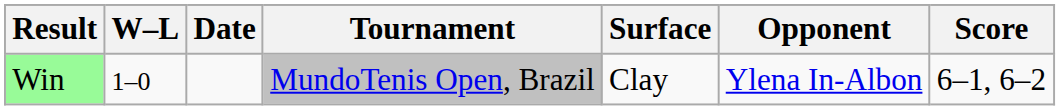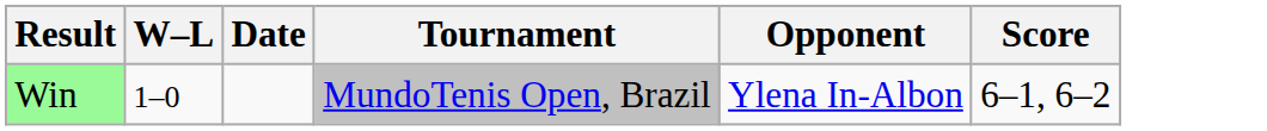 <table class="wikitable">
 <tr>
 <th>Result</th>
 <th class="unsortable">W–L</th>
 <th>Date</th>
 <th>Tournament</th>
-<th>Surface</th>
 <th>Opponent</th>
 <th class="unsortable">Score</th>
 </tr>
 <tr>
 <td bgcolor=98FB98>Win</td>
 <td><small>1–0</small></td>
 <td><a href='#'></a></td>
 <td bgcolor=silver><a href='#'>MundoTenis Open</a>, Brazil</td>
-<td>Clay</td>
 <td> <a href='#'>Ylena In-Albon</a></td>
 <td>6–1, 6–2</td>
 </tr>
 </table>
